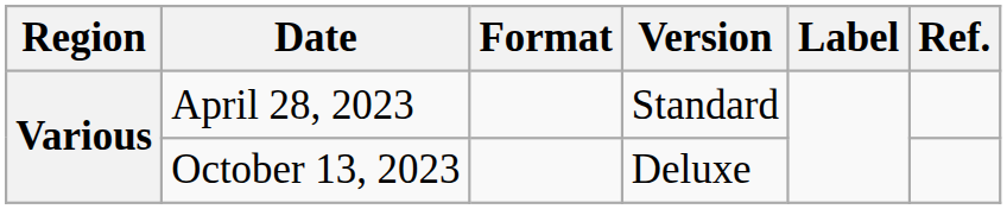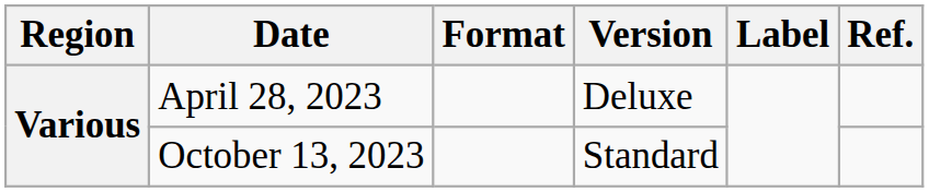 <table class="wikitable plainrowheaders">
 <tr>
 <th scope="col">Region</th>
 <th scope="col">Date</th>
 <th scope="col">Format</th>
 <th scope="col">Version</th>
 <th scope="col">Label</th>
 <th scope="col">Ref.</th>
 </tr>
 <tr>
 <th scope="row" rowspan="2">Various</th>
 <td>April 28, 2023</td>
 <td></td>
-<td>Standard</td>
+<td>Deluxe</td>
 <td rowspan="2"></td>
 <td></td>
 </tr>
 <tr>
 <td>October 13, 2023</td>
 <td></td>
-<td>Deluxe</td>
+<td>Standard</td>
 <td></td>
 </tr>
 </table>
